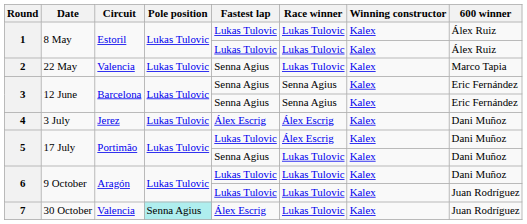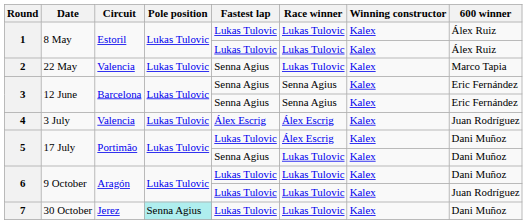 <table class="wikitable" style="font-size:85%;">
 <tr>
 <th>Round</th>
 <th>Date</th>
 <th>Circuit</th>
 <th>Pole position</th>
 <th>Fastest lap</th>
 <th>Race winner</th>
 <th>Winning constructor</th>
 <th> 600 winner</th>
 </tr>
 <tr>
 <th rowspan=2>1</th>
 <td rowspan=2>8 May</td>
 <td rowspan=2> <a href='#'>Estoril</a></td>
 <td rowspan=2> <a href='#'>Lukas Tulovic</a></td>
 <td> <a href='#'>Lukas Tulovic</a></td>
 <td nowrap> <a href='#'>Lukas Tulovic</a></td>
 <td nowrap> <a href='#'>Kalex</a></td>
 <td> Álex Ruiz</td>
 </tr>
 <tr>
 <td> <a href='#'>Lukas Tulovic</a></td>
 <td> <a href='#'>Lukas Tulovic</a></td>
 <td> <a href='#'>Kalex</a></td>
 <td> Álex Ruiz</td>
 </tr>
 <tr>
 <th>2</th>
 <td>22 May</td>
 <td> <a href='#'>Valencia</a></td>
 <td> <a href='#'>Lukas Tulovic</a></td>
 <td> Senna Agius</td>
 <td> <a href='#'>Lukas Tulovic</a></td>
 <td> <a href='#'>Kalex</a></td>
 <td> Marco Tapia</td>
 </tr>
 <tr>
 <th rowspan=2>3</th>
 <td rowspan=2>12 June</td>
 <td rowspan=2 nowrap> <a href='#'>Barcelona</a></td>
 <td rowspan=2 nowrap> <a href='#'>Lukas Tulovic</a></td>
 <td> Senna Agius</td>
 <td> Senna Agius</td>
 <td> <a href='#'>Kalex</a></td>
 <td> Eric Fernández</td>
 </tr>
 <tr>
 <td> Senna Agius</td>
 <td> Senna Agius</td>
 <td> <a href='#'>Kalex</a></td>
 <td> Eric Fernández</td>
 </tr>
 <tr>
 <th>4</th>
 <td>3 July</td>
-<td> <a href='#'>Jerez</a></td>
+<td> <a href='#'>Valencia</a></td>
 <td> <a href='#'>Lukas Tulovic</a></td>
 <td> <a href='#'>Álex Escrig</a></td>
 <td> <a href='#'>Álex Escrig</a></td>
 <td> <a href='#'>Kalex</a></td>
-<td> Dani Muñoz</td>
+<td> Juan Rodríguez</td>
 </tr>
 <tr>
 <th rowspan=2>5</th>
 <td rowspan=2>17 July</td>
 <td rowspan=2> <a href='#'>Portimão</a></td>
 <td rowspan=2> <a href='#'>Lukas Tulovic</a></td>
 <td> <a href='#'>Lukas Tulovic</a></td>
 <td> <a href='#'>Álex Escrig</a></td>
 <td> <a href='#'>Kalex</a></td>
 <td> Dani Muñoz</td>
 </tr>
 <tr>
 <td> Senna Agius</td>
 <td> <a href='#'>Lukas Tulovic</a></td>
 <td> <a href='#'>Kalex</a></td>
 <td> Dani Muñoz</td>
 </tr>
 <tr>
 <th rowspan=2>6</th>
 <td rowspan=2>9 October</td>
 <td rowspan=2> <a href='#'>Aragón</a></td>
 <td rowspan=2> <a href='#'>Lukas Tulovic</a></td>
 <td> <a href='#'>Lukas Tulovic</a></td>
 <td> <a href='#'>Lukas Tulovic</a></td>
 <td> <a href='#'>Kalex</a></td>
 <td> Dani Muñoz</td>
 </tr>
 <tr>
 <td> <a href='#'>Lukas Tulovic</a></td>
 <td> <a href='#'>Lukas Tulovic</a></td>
 <td> <a href='#'>Kalex</a></td>
 <td> Juan Rodríguez</td>
 </tr>
 <tr>
 <th>7</th>
 <td nowrap>30 October</td>
-<td> <a href='#'>Valencia</a></td>
+<td> <a href='#'>Jerez</a></td>
 <td style="background: paleturquoise;"> Senna Agius</td>
-<td> <a href='#'>Álex Escrig</a></td>
+<td> <a href='#'>Lukas Tulovic</a></td>
 <td> <a href='#'>Lukas Tulovic</a></td>
 <td> <a href='#'>Kalex</a></td>
-<td> Juan Rodríguez</td>
+<td> Dani Muñoz</td>
 </tr>
 </table>
